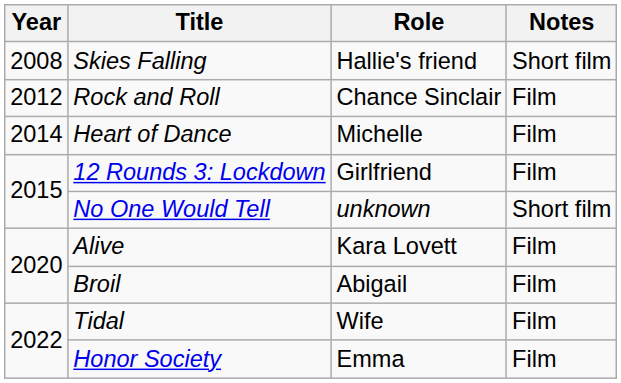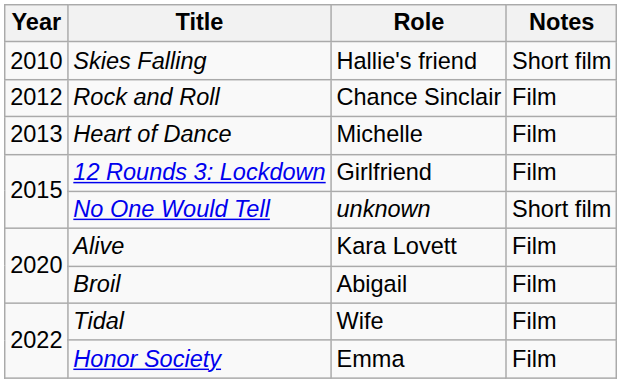 <table class="wikitable sortable">
 <tr>
 <th>Year</th>
 <th>Title</th>
 <th>Role</th>
 <th class="unsortable">Notes</th>
 </tr>
 <tr>
-<td>2008</td>
+<td>2010</td>
 <td><em>Skies Falling</em></td>
 <td>Hallie's friend</td>
 <td>Short film</td>
 </tr>
 <tr>
 <td>2012</td>
 <td><em>Rock and Roll</em></td>
 <td>Chance Sinclair</td>
 <td>Film</td>
 </tr>
 <tr>
-<td>2014</td>
+<td>2013</td>
 <td><em>Heart of Dance</em></td>
 <td>Michelle</td>
 <td>Film</td>
 </tr>
 <tr>
 <td rowspan="2">2015</td>
 <td><em><a href='#'>12 Rounds 3: Lockdown</a></em></td>
 <td>Girlfriend</td>
 <td>Film</td>
 </tr>
 <tr>
 <td><em><a href='#'>No One Would Tell</a></em></td>
 <td><em>unknown</em></td>
 <td>Short film</td>
 </tr>
 <tr>
 <td rowspan="2">2020</td>
 <td><em>Alive</em></td>
 <td>Kara Lovett</td>
 <td>Film</td>
 </tr>
 <tr>
 <td><em>Broil</em></td>
 <td>Abigail</td>
 <td>Film</td>
 </tr>
 <tr>
 <td rowspan="2">2022</td>
 <td><em>Tidal</em></td>
 <td>Wife</td>
 <td>Film</td>
 </tr>
 <tr>
 <td><em><a href='#'>Honor Society</a></em></td>
 <td>Emma</td>
 <td>Film</td>
 </tr>
 </table>
